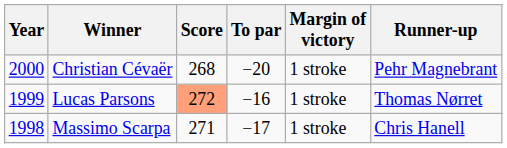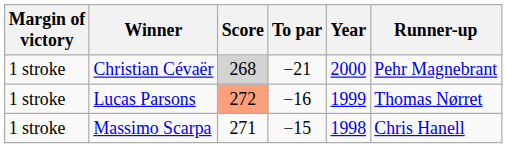 <table class=wikitable style="font-size:95%">
 <tr>
-<th>Year</th>
+<th>Margin of<br>victory</th>
 <th>Winner</th>
 <th>Score</th>
 <th>To par</th>
-<th>Margin of<br>victory</th>
+<th>Year</th>
 <th>Runner-up</th>
 </tr>
 <tr>
+<td>1 stroke</td>
+<td> <a href='#'>Christian Cévaër</a></td>
+<td align=center style="background: lightgrey;">268</td>
+<td align=center>−21</td>
 <td><a href='#'>2000</a></td>
-<td> <a href='#'>Christian Cévaër</a></td>
-<td align=center>268</td>
-<td align=center>−20</td>
-<td>1 stroke</td>
 <td> <a href='#'>Pehr Magnebrant</a></td>
 </tr>
 <tr>
-<td><a href='#'>1999</a></td>
+<td>1 stroke</td>
 <td> <a href='#'>Lucas Parsons</a></td>
 <td align=center style="background: lightsalmon;">272</td>
 <td align=center>−16</td>
-<td>1 stroke</td>
+<td><a href='#'>1999</a></td>
 <td> <a href='#'>Thomas Nørret</a></td>
 </tr>
 <tr>
-<td><a href='#'>1998</a></td>
+<td>1 stroke</td>
 <td> <a href='#'>Massimo Scarpa</a></td>
 <td align=center>271</td>
-<td align=center>−17</td>
-<td>1 stroke</td>
+<td align=center>−15</td>
+<td><a href='#'>1998</a></td>
 <td> <a href='#'>Chris Hanell</a></td>
 </tr>
 </table>
